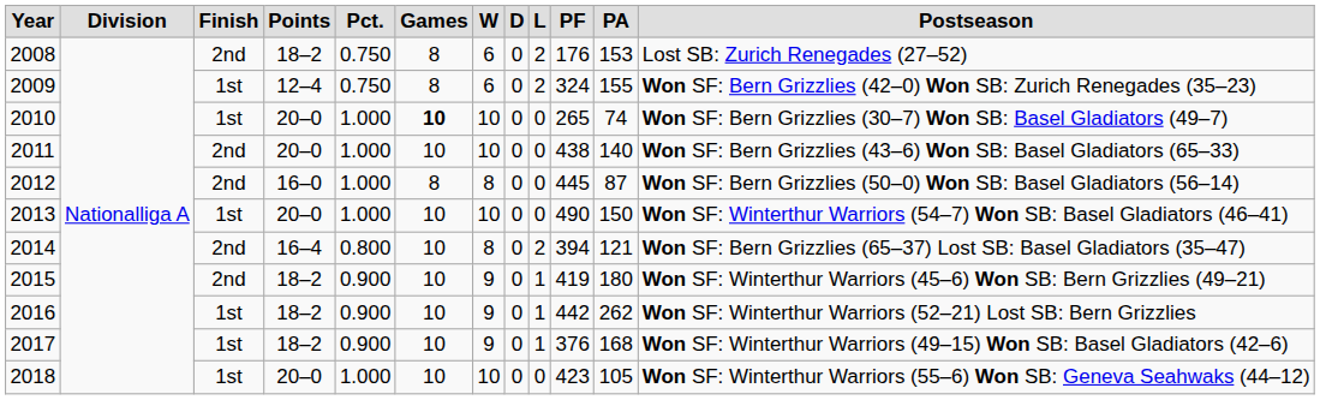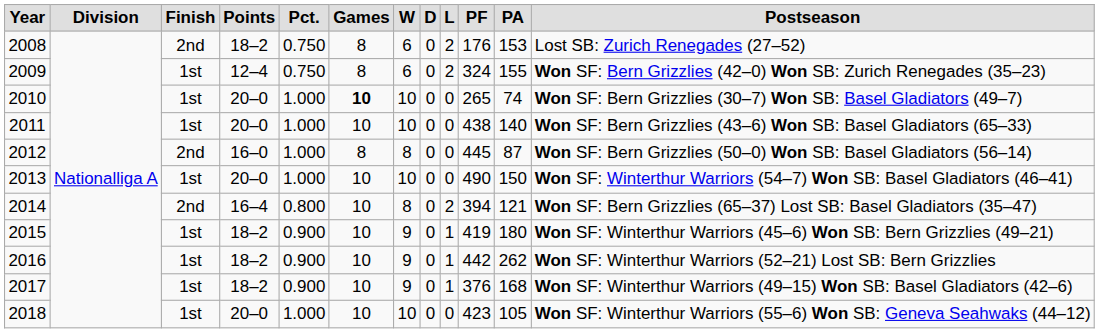 <table class="wikitable" style="text-align:center;">
 <tr style="background:#DFDFDF; font-weight:bold">
 <td>Year</td>
 <td>Division</td>
 <td>Finish</td>
 <td>Points</td>
 <td>Pct.</td>
 <td>Games</td>
 <td>W</td>
 <td>D</td>
 <td>L</td>
 <td>PF</td>
 <td>PA</td>
 <td>Postseason</td>
 </tr>
 <tr>
 <td>2008</td>
 <td rowspan="11"><a href='#'>Nationalliga A</a></td>
 <td>2nd</td>
 <td>18–2</td>
 <td>0.750</td>
 <td>8</td>
 <td>6</td>
 <td>0</td>
 <td>2</td>
 <td>176</td>
 <td>153</td>
 <td style="text-align:left">Lost SB: <a href='#'>Zurich Renegades</a> (27–52)</td>
 </tr>
 <tr>
 <td>2009</td>
 <td>1st</td>
 <td>12–4</td>
 <td>0.750</td>
 <td>8</td>
 <td>6</td>
 <td>0</td>
 <td>2</td>
 <td>324</td>
 <td>155</td>
 <td style="text-align:left"><strong>Won</strong> SF: <a href='#'>Bern Grizzlies</a> (42–0)  <strong>Won</strong> SB: Zurich Renegades (35–23)</td>
 </tr>
 <tr>
 <td>2010</td>
 <td>1st</td>
 <td>20–0</td>
 <td>1.000</td>
 <td><strong>10</strong></td>
 <td>10</td>
 <td>0</td>
 <td>0</td>
 <td>265</td>
 <td>74</td>
 <td style="text-align:left"><strong>Won</strong> SF: Bern Grizzlies (30–7)  <strong>Won</strong> SB: <a href='#'>Basel Gladiators</a> (49–7)</td>
 </tr>
 <tr>
 <td>2011</td>
-<td>2nd</td>
+<td>1st</td>
 <td>20–0</td>
 <td>1.000</td>
 <td>10</td>
 <td>10</td>
 <td>0</td>
 <td>0</td>
 <td>438</td>
 <td>140</td>
 <td style="text-align:left;"><strong>Won</strong> SF: Bern Grizzlies (43–6)  <strong>Won</strong> SB: Basel Gladiators (65–33)</td>
 </tr>
 <tr>
 <td>2012</td>
 <td>2nd</td>
 <td>16–0</td>
 <td>1.000</td>
 <td>8</td>
 <td>8</td>
 <td>0</td>
 <td>0</td>
 <td>445</td>
 <td>87</td>
 <td style="text-align:left;"><strong>Won</strong> SF: Bern Grizzlies (50–0)  <strong>Won</strong> SB: Basel Gladiators (56–14)</td>
 </tr>
 <tr>
 <td>2013</td>
 <td>1st</td>
 <td>20–0</td>
 <td>1.000</td>
 <td>10</td>
 <td>10</td>
 <td>0</td>
 <td>0</td>
 <td>490</td>
 <td>150</td>
 <td style="text-align:left"><strong>Won</strong> SF: <a href='#'>Winterthur Warriors</a> (54–7)  <strong>Won</strong> SB: Basel Gladiators (46–41)</td>
 </tr>
 <tr>
 <td>2014</td>
 <td>2nd</td>
 <td>16–4</td>
 <td>0.800</td>
 <td>10</td>
 <td>8</td>
 <td>0</td>
 <td>2</td>
 <td>394</td>
 <td>121</td>
 <td style="text-align:left"><strong>Won</strong> SF: Bern Grizzlies (65–37)  Lost SB: Basel Gladiators (35–47)</td>
 </tr>
 <tr>
 <td>2015</td>
-<td>2nd</td>
+<td>1st</td>
 <td>18–2</td>
 <td>0.900</td>
 <td>10</td>
 <td>9</td>
 <td>0</td>
 <td>1</td>
 <td>419</td>
 <td>180</td>
 <td style="text-align:left"><strong>Won</strong> SF: Winterthur Warriors (45–6)  <strong>Won</strong> SB: Bern Grizzlies (49–21)</td>
 </tr>
 <tr>
 <td>2016</td>
 <td>1st</td>
 <td>18–2</td>
 <td>0.900</td>
 <td>10</td>
 <td>9</td>
 <td>0</td>
 <td>1</td>
 <td>442</td>
 <td>262</td>
 <td style="text-align:left"><strong>Won</strong> SF: Winterthur Warriors (52–21)  Lost SB: Bern Grizzlies</td>
 </tr>
 <tr>
 <td>2017</td>
 <td>1st</td>
 <td>18–2</td>
 <td>0.900</td>
 <td>10</td>
 <td>9</td>
 <td>0</td>
 <td>1</td>
 <td>376</td>
 <td>168</td>
 <td style="text-align:left"><strong>Won</strong> SF: Winterthur Warriors (49–15)  <strong>Won</strong> SB: Basel Gladiators (42–6)</td>
 </tr>
 <tr>
 <td>2018</td>
 <td>1st</td>
 <td>20–0</td>
 <td>1.000</td>
 <td>10</td>
 <td>10</td>
 <td>0</td>
 <td>0</td>
 <td>423</td>
 <td>105</td>
 <td style="text-align:left"><strong>Won</strong> SF: Winterthur Warriors (55–6)  <strong>Won</strong> SB: <a href='#'>Geneva Seahwaks</a> (44–12)</td>
 </tr>
 </table>
